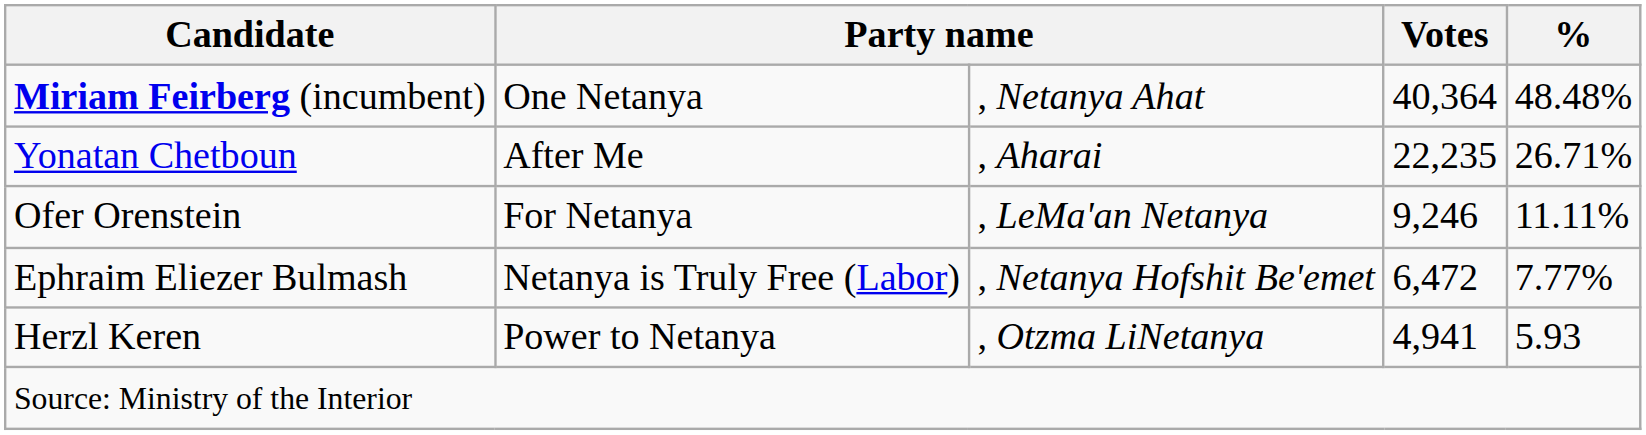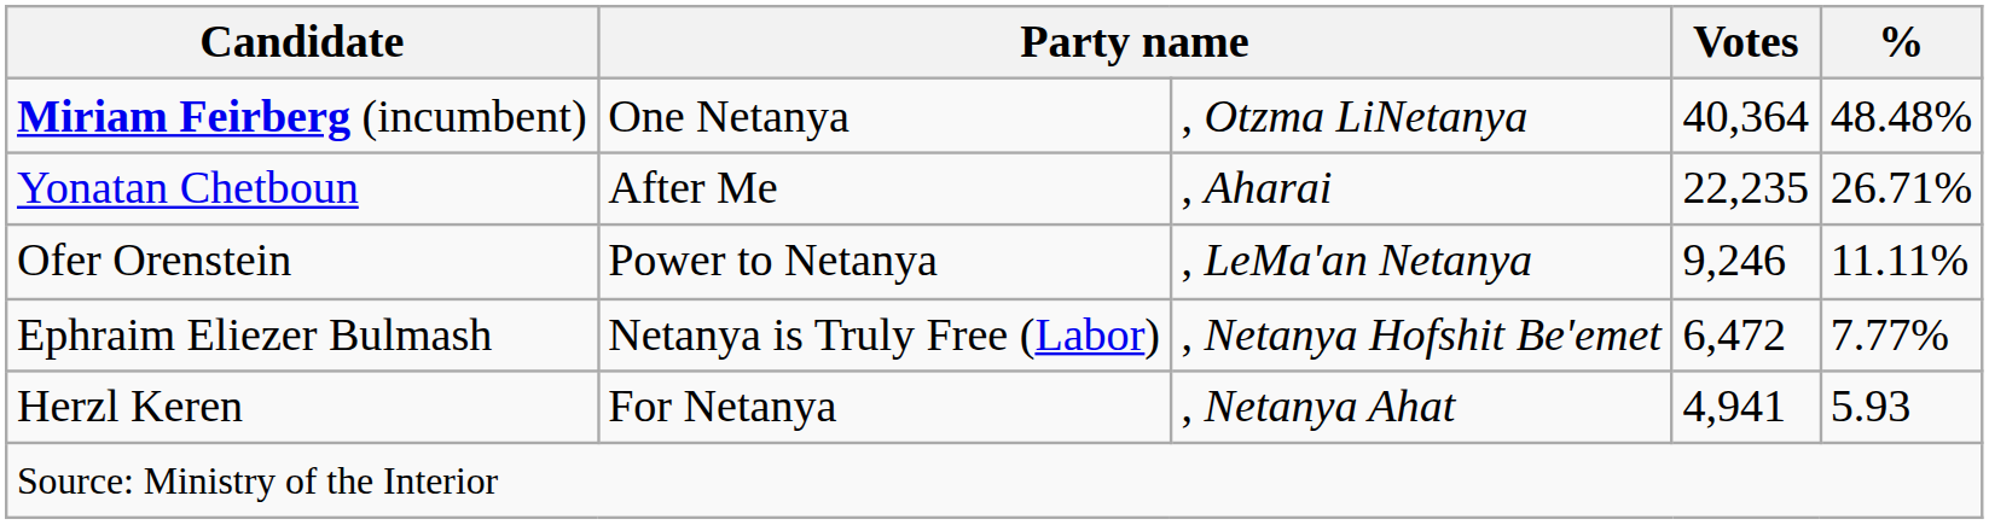 <table class="wikitable sortable">
 <tr>
 <th>Candidate</th>
 <th colspan="2">Party name</th>
 <th>Votes</th>
 <th>%</th>
 </tr>
 <tr>
 <td><strong><a href='#'>Miriam Feirberg</a></strong> (incumbent)</td>
 <td>One Netanya</td>
-<td>, <em>Netanya Ahat</em></td>
+<td>, <em>Otzma LiNetanya</em></td>
 <td>40,364</td>
 <td>48.48%</td>
 </tr>
 <tr>
 <td><a href='#'>Yonatan Chetboun</a></td>
 <td>After Me</td>
 <td>, <em>Aharai</em></td>
 <td>22,235</td>
 <td>26.71%</td>
 </tr>
 <tr>
 <td>Ofer Orenstein</td>
-<td>For Netanya</td>
+<td>Power to Netanya</td>
 <td>, <em>LeMa'an Netanya</em></td>
 <td>9,246</td>
 <td>11.11%</td>
 </tr>
 <tr>
 <td>Ephraim Eliezer Bulmash</td>
 <td>Netanya is Truly Free (<a href='#'>Labor</a>)</td>
 <td>, <em>Netanya Hofshit Be'emet</em></td>
 <td>6,472</td>
 <td>7.77%</td>
 </tr>
 <tr>
 <td>Herzl Keren</td>
-<td>Power to Netanya</td>
-<td>, <em>Otzma LiNetanya</em></td>
+<td>For Netanya</td>
+<td>, <em>Netanya Ahat</em></td>
 <td>4,941</td>
 <td>5.93</td>
 </tr>
 <tr class="sortbottom">
 <td colspan="5"><small>Source: Ministry of the Interior</small></td>
 </tr>
 </table>
